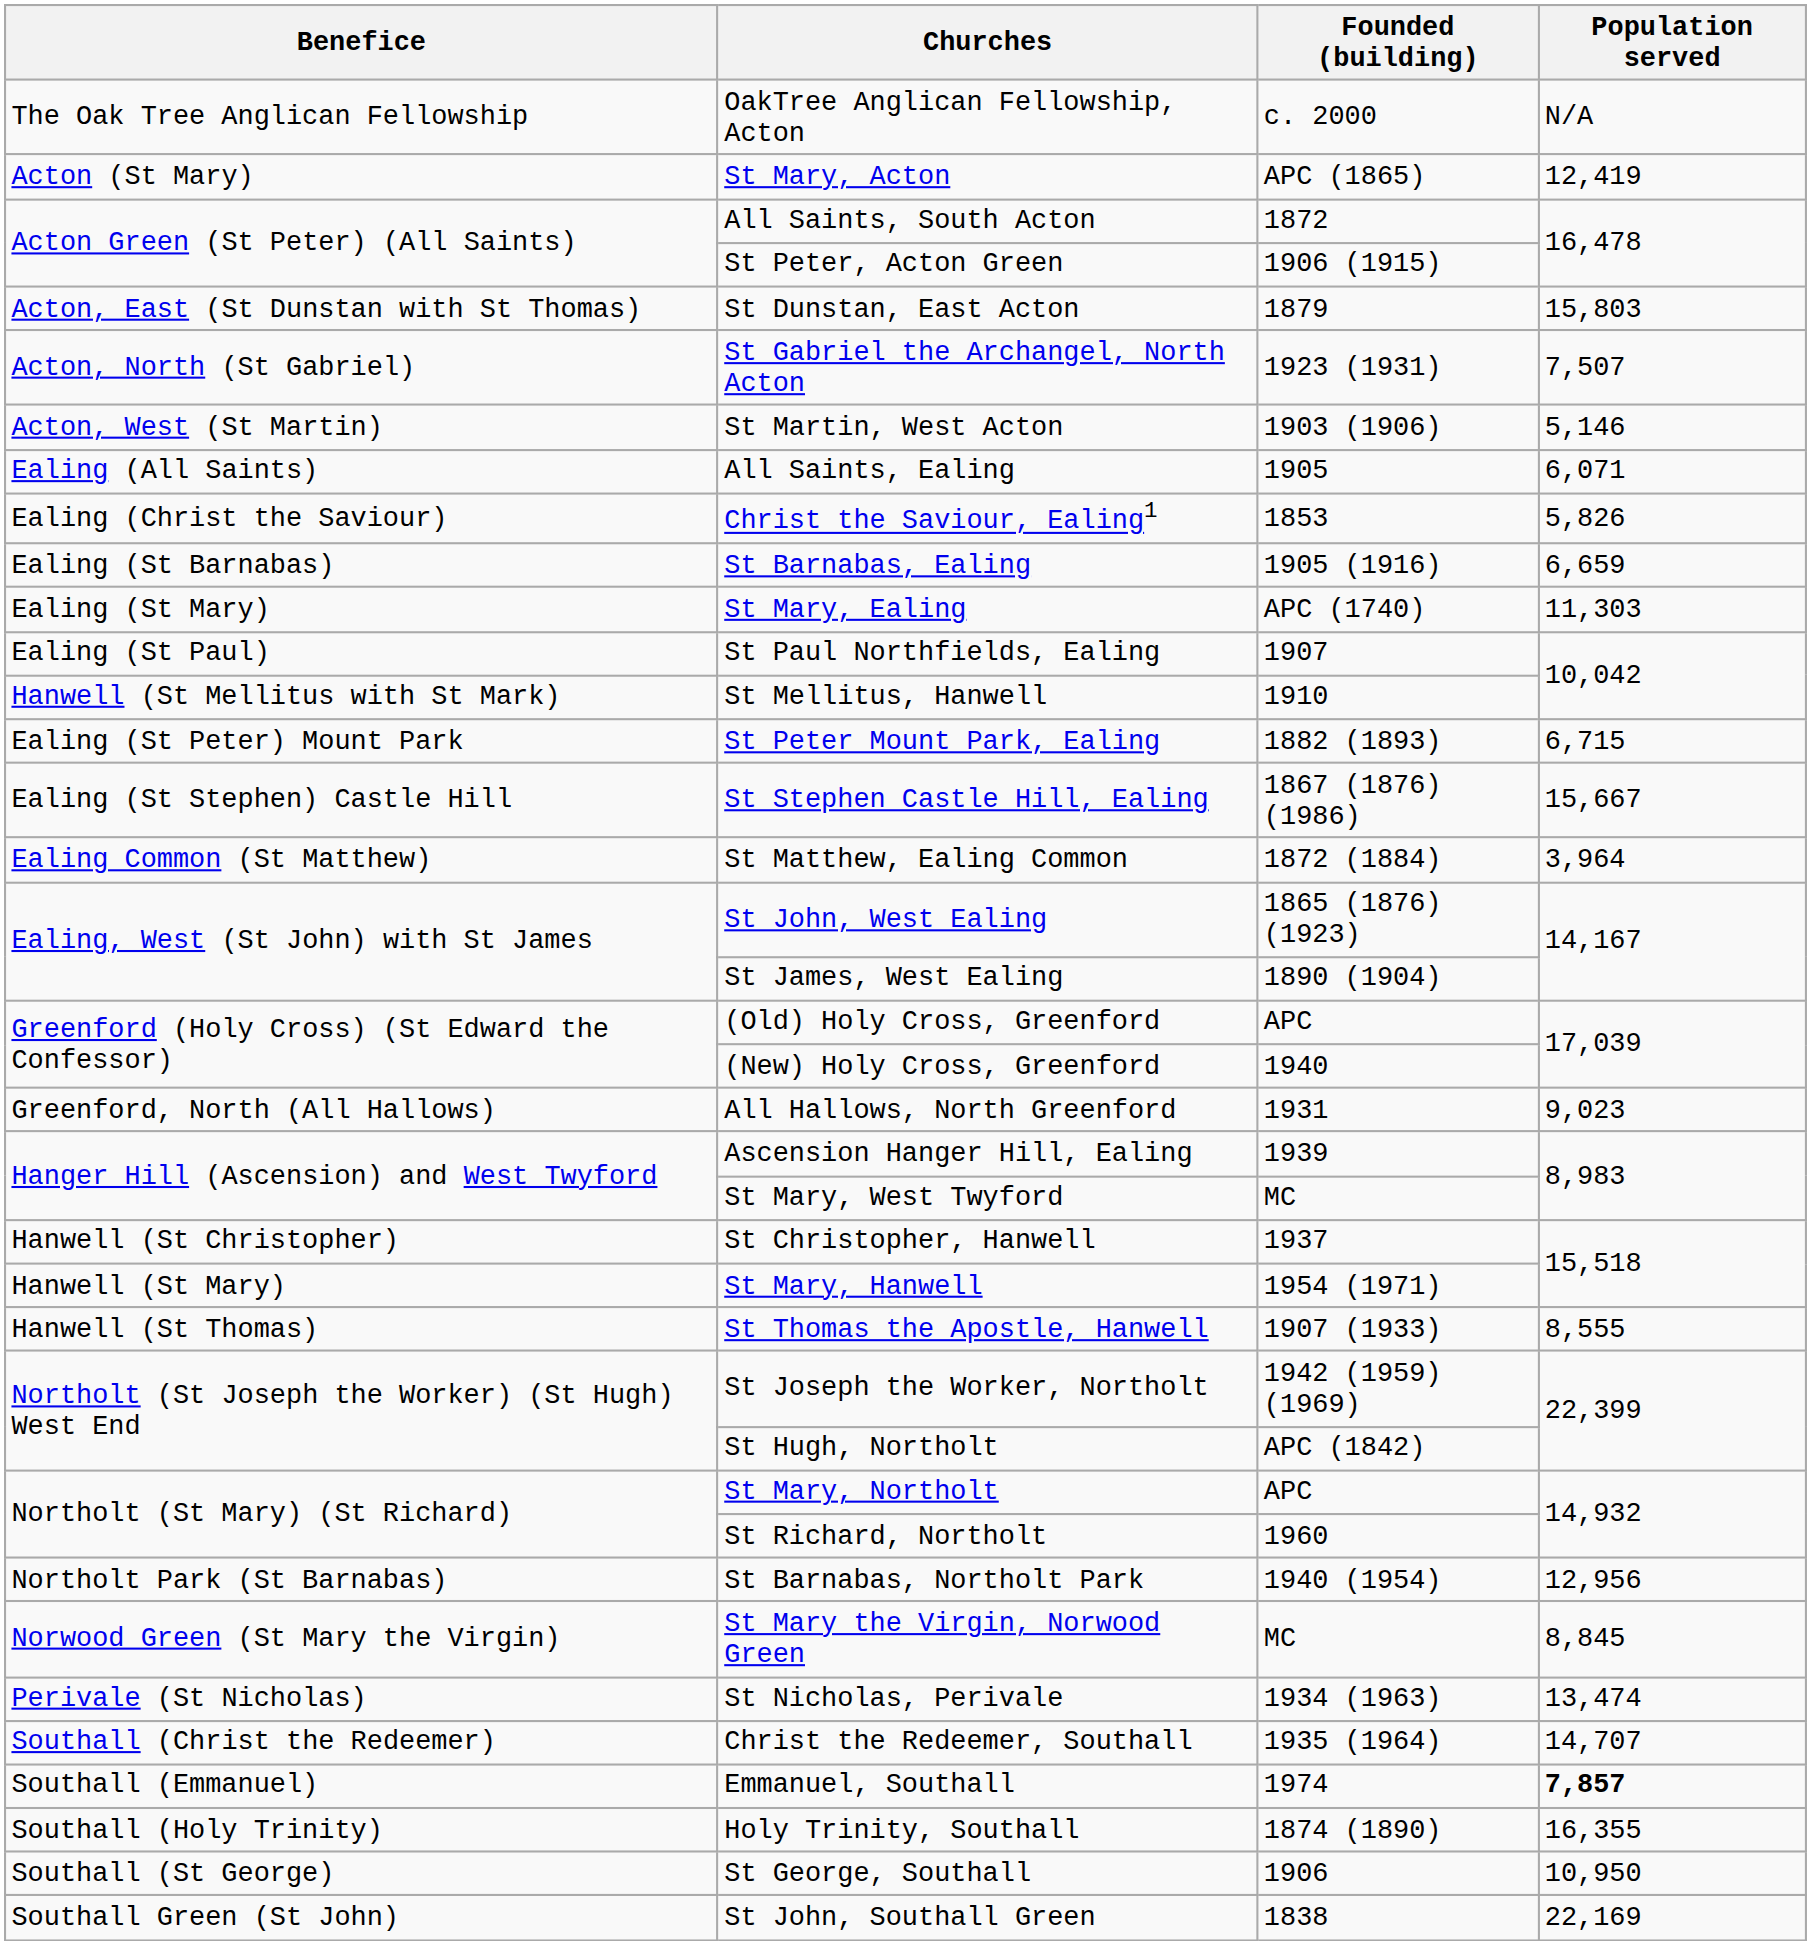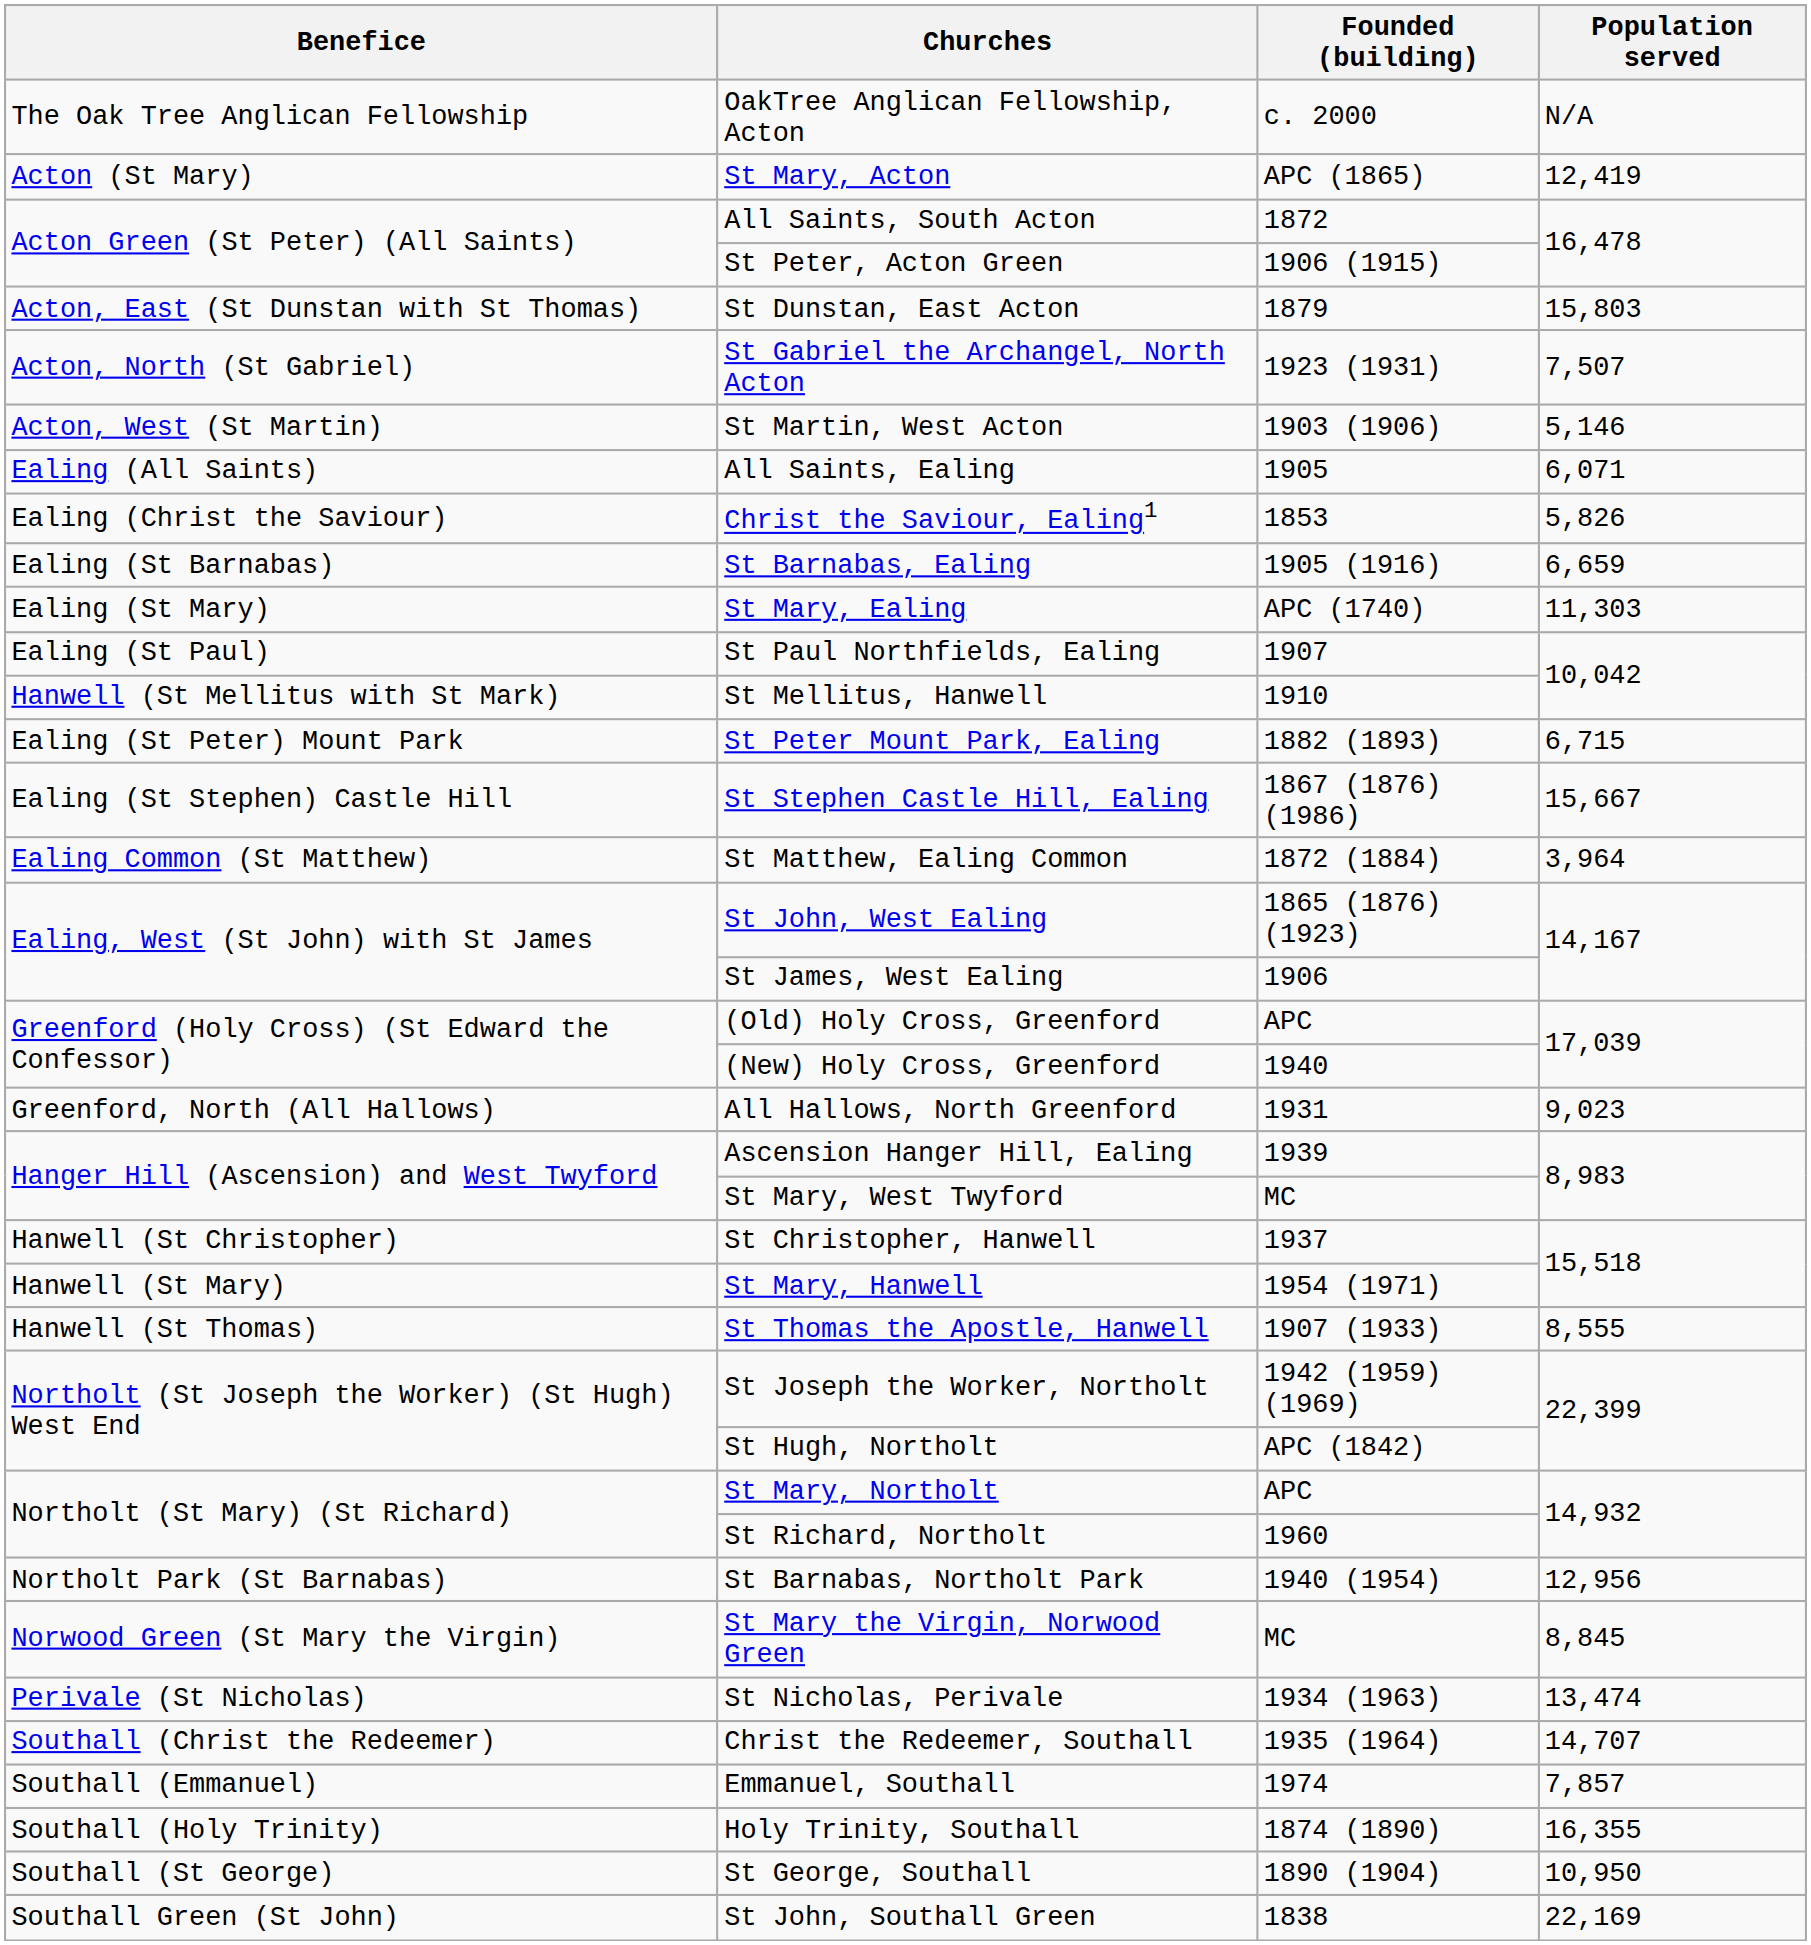 <table class="wikitable">
 <tr>
 <th>Benefice</th>
 <th>Churches</th>
 <th>Founded (building)</th>
 <th>Population served</th>
 </tr>
 <tr>
 <td>The Oak Tree Anglican Fellowship</td>
 <td>OakTree Anglican Fellowship, Acton</td>
 <td>c. 2000</td>
 <td>N/A</td>
 </tr>
 <tr>
 <td><a href='#'>Acton</a> (St Mary)</td>
 <td><a href='#'>St Mary, Acton</a></td>
 <td>APC (1865)</td>
 <td>12,419</td>
 </tr>
 <tr>
 <td rowspan="2"><a href='#'>Acton Green</a> (St Peter) (All Saints)</td>
 <td>All Saints, South Acton</td>
 <td>1872</td>
 <td rowspan="2">16,478</td>
 </tr>
 <tr>
 <td>St Peter, Acton Green</td>
 <td>1906 (1915)</td>
 </tr>
 <tr>
 <td><a href='#'>Acton, East</a> (St Dunstan with St Thomas)</td>
 <td>St Dunstan, East Acton</td>
 <td>1879</td>
 <td>15,803</td>
 </tr>
 <tr>
 <td><a href='#'>Acton, North</a> (St Gabriel)</td>
 <td><a href='#'>St Gabriel the Archangel, North Acton</a></td>
 <td>1923 (1931)</td>
 <td>7,507</td>
 </tr>
 <tr>
 <td><a href='#'>Acton, West</a> (St Martin)</td>
 <td>St Martin, West Acton</td>
 <td>1903 (1906)</td>
 <td>5,146</td>
 </tr>
 <tr>
 <td><a href='#'>Ealing</a> (All Saints)</td>
 <td>All Saints, Ealing</td>
 <td>1905</td>
 <td>6,071</td>
 </tr>
 <tr>
 <td>Ealing (Christ the Saviour)</td>
 <td><a href='#'>Christ the Saviour, Ealing</a><sup>1</sup></td>
 <td>1853</td>
 <td>5,826</td>
 </tr>
 <tr>
 <td>Ealing (St Barnabas)</td>
 <td><a href='#'>St Barnabas, Ealing</a></td>
 <td>1905 (1916)</td>
 <td>6,659</td>
 </tr>
 <tr>
 <td>Ealing (St Mary)</td>
 <td><a href='#'>St Mary, Ealing</a></td>
 <td>APC (1740)</td>
 <td>11,303</td>
 </tr>
 <tr>
 <td>Ealing (St Paul)</td>
 <td>St Paul Northfields, Ealing</td>
 <td>1907</td>
 <td rowspan="2">10,042</td>
 </tr>
 <tr>
 <td><a href='#'>Hanwell</a> (St Mellitus with St Mark)</td>
 <td>St Mellitus, Hanwell</td>
 <td>1910</td>
 </tr>
 <tr>
 <td>Ealing (St Peter) Mount Park</td>
 <td><a href='#'>St Peter Mount Park, Ealing</a></td>
 <td>1882 (1893)</td>
 <td>6,715</td>
 </tr>
 <tr>
 <td>Ealing (St Stephen) Castle Hill</td>
 <td><a href='#'>St Stephen Castle Hill, Ealing</a></td>
 <td>1867 (1876) (1986)</td>
 <td>15,667</td>
 </tr>
 <tr>
 <td><a href='#'>Ealing Common</a> (St Matthew)</td>
 <td>St Matthew, Ealing Common</td>
 <td>1872 (1884)</td>
 <td>3,964</td>
 </tr>
 <tr>
 <td rowspan="2"><a href='#'>Ealing, West</a> (St John) with St James</td>
 <td><a href='#'>St John, West Ealing</a></td>
 <td>1865 (1876) (1923)</td>
 <td rowspan="2">14,167</td>
 </tr>
 <tr>
 <td>St James, West Ealing</td>
-<td>1890 (1904)</td>
+<td>1906</td>
 </tr>
 <tr>
 <td rowspan="2"><a href='#'>Greenford</a> (Holy Cross) (St Edward the Confessor)</td>
 <td>(Old) Holy Cross, Greenford</td>
 <td>APC</td>
 <td rowspan="2">17,039</td>
 </tr>
 <tr>
 <td>(New) Holy Cross, Greenford</td>
 <td>1940</td>
 </tr>
 <tr>
 <td>Greenford, North (All Hallows)</td>
 <td>All Hallows, North Greenford</td>
 <td>1931</td>
 <td>9,023</td>
 </tr>
 <tr>
 <td rowspan="2"><a href='#'>Hanger Hill</a> (Ascension) and <a href='#'>West Twyford</a></td>
 <td>Ascension Hanger Hill, Ealing</td>
 <td>1939</td>
 <td rowspan="2">8,983</td>
 </tr>
 <tr>
 <td>St Mary, West Twyford</td>
 <td>MC</td>
 </tr>
 <tr>
 <td>Hanwell (St Christopher)</td>
 <td>St Christopher, Hanwell</td>
 <td>1937</td>
 <td rowspan="2">15,518</td>
 </tr>
 <tr>
 <td>Hanwell (St Mary)</td>
 <td><a href='#'>St Mary, Hanwell</a></td>
 <td>1954 (1971)</td>
 </tr>
 <tr>
 <td>Hanwell (St Thomas)</td>
 <td><a href='#'>St Thomas the Apostle, Hanwell</a></td>
 <td>1907 (1933)</td>
 <td>8,555</td>
 </tr>
 <tr>
 <td rowspan="2"><a href='#'>Northolt</a> (St Joseph the Worker) (St Hugh) West End</td>
 <td>St Joseph the Worker, Northolt</td>
 <td>1942 (1959) (1969)</td>
 <td rowspan="2">22,399</td>
 </tr>
 <tr>
 <td>St Hugh, Northolt</td>
 <td>APC (1842)</td>
 </tr>
 <tr>
 <td rowspan="2">Northolt (St Mary) (St Richard)</td>
 <td><a href='#'>St Mary, Northolt</a></td>
 <td>APC</td>
 <td rowspan="2">14,932</td>
 </tr>
 <tr>
 <td>St Richard, Northolt</td>
 <td>1960</td>
 </tr>
 <tr>
 <td>Northolt Park (St Barnabas)</td>
 <td>St Barnabas, Northolt Park</td>
 <td>1940 (1954)</td>
 <td>12,956</td>
 </tr>
 <tr>
 <td><a href='#'>Norwood Green</a> (St Mary the Virgin)</td>
 <td><a href='#'>St Mary the Virgin, Norwood Green</a></td>
 <td>MC</td>
 <td>8,845</td>
 </tr>
 <tr>
 <td><a href='#'>Perivale</a> (St Nicholas)</td>
 <td>St Nicholas, Perivale</td>
 <td>1934 (1963)</td>
 <td>13,474</td>
 </tr>
 <tr>
 <td><a href='#'>Southall</a> (Christ the Redeemer)</td>
 <td>Christ the Redeemer, Southall</td>
 <td>1935 (1964)</td>
 <td>14,707</td>
 </tr>
 <tr>
 <td>Southall (Emmanuel)</td>
 <td>Emmanuel, Southall</td>
 <td>1974</td>
-<td><strong>7,857</strong></td>
+<td>7,857</td>
 </tr>
 <tr>
 <td>Southall (Holy Trinity)</td>
 <td>Holy Trinity, Southall</td>
 <td>1874 (1890)</td>
 <td>16,355</td>
 </tr>
 <tr>
 <td>Southall (St George)</td>
 <td>St George, Southall</td>
-<td>1906</td>
+<td>1890 (1904)</td>
 <td>10,950</td>
 </tr>
 <tr>
 <td>Southall Green (St John)</td>
 <td>St John, Southall Green</td>
 <td>1838</td>
 <td>22,169</td>
 </tr>
 </table>
